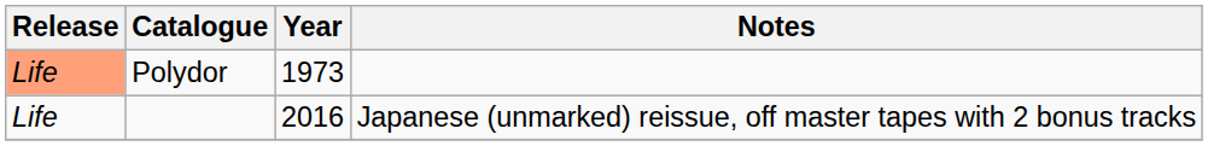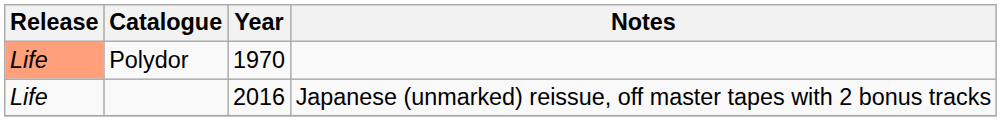 <table class="wikitable plainrowheaders sortable">
 <tr>
 <th scope="col">Release</th>
 <th scope="col">Catalogue</th>
 <th scope="col">Year</th>
 <th scope="col" class="unsortable">Notes</th>
 </tr>
 <tr>
 <td style="background: lightsalmon;"><em>Life</em></td>
 <td>Polydor</td>
-<td>1973</td>
+<td>1970</td>
 <td></td>
 </tr>
 <tr>
 <td><em>Life</em></td>
 <td></td>
 <td>2016</td>
 <td>Japanese (unmarked) reissue, off master tapes with 2 bonus tracks</td>
 </tr>
 <tr>
 </tr>
 </table>
